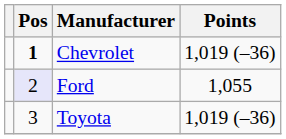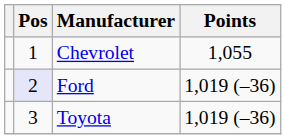 <table class="wikitable" style="font-size: 95%;">
 <tr>
 <th></th>
 <th>Pos</th>
 <th>Manufacturer</th>
 <th>Points</th>
 </tr>
 <tr>
 <td align="left"></td>
-<td style="text-align:center;"><strong>1</strong></td>
+<td style="text-align:center;">1</td>
 <td><a href='#'>Chevrolet</a></td>
-<td style="text-align:center;">1,019 (–36)</td>
+<td style="text-align:center;">1,055</td>
 </tr>
 <tr>
 <td align="left"></td>
 <td style="background: lavender; text-align:center;">2</td>
 <td><a href='#'>Ford</a></td>
-<td style="text-align:center;">1,055</td>
+<td style="text-align:center;">1,019 (–36)</td>
 </tr>
 <tr>
 <td align="left"></td>
 <td style="text-align:center;">3</td>
 <td><a href='#'>Toyota</a></td>
 <td style="text-align:center;">1,019 (–36)</td>
 </tr>
 <tr class="sortbottom">
 </tr>
 </table>
